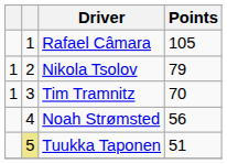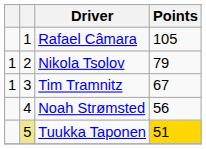 <table class="wikitable" style="font-size: 85%;">
 <tr>
 <th></th>
 <th></th>
 <th>Driver</th>
 <th>Points</th>
 </tr>
 <tr>
 <td align="left"></td>
 <td align="center">1</td>
 <td> <a href='#'>Rafael Câmara</a></td>
 <td>105</td>
 </tr>
 <tr>
 <td align="left"> 1</td>
 <td align="center">2</td>
 <td> <a href='#'>Nikola Tsolov</a></td>
 <td>79</td>
 </tr>
 <tr>
 <td align="left"> 1</td>
 <td align="center">3</td>
 <td> <a href='#'>Tim Tramnitz</a></td>
-<td>70</td>
+<td>67</td>
 </tr>
 <tr>
 <td align="left"></td>
 <td align="center">4</td>
 <td> <a href='#'>Noah Strømsted</a></td>
 <td>56</td>
 </tr>
 <tr>
 <td align="left"></td>
 <td align="center" style="background: khaki;">5</td>
 <td> <a href='#'>Tuukka Taponen</a></td>
-<td>51</td>
+<td style="background: gold;">51</td>
 </tr>
 <tr>
 </tr>
 </table>
